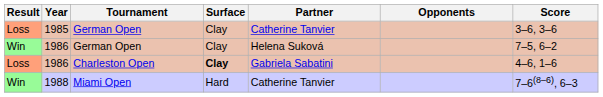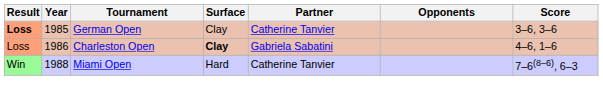 <table class="sortable wikitable">
 <tr>
 <th>Result</th>
 <th>Year</th>
 <th style="width:190px">Tournament</th>
 <th style="width:60px">Surface</th>
 <th style="width:190px">Partner</th>
 <th style="width:190px">Opponents</th>
 <th style="width:120px" class="unsortable">Score</th>
 </tr>
 <tr style="background:#ebc2af;">
-<td style="background:#ffa07a;">Loss</td>
+<td style="background:#ffa07a;"><strong>Loss</strong></td>
 <td>1985</td>
 <td><a href='#'>German Open</a></td>
 <td>Clay</td>
 <td> <a href='#'>Catherine Tanvier</a></td>
 <td></td>
 <td>3–6, 3–6</td>
-</tr>
-<tr style="background:#ebc2af;">
-<td style="background:#98fb98;">Win</td>
-<td>1986</td>
-<td>German Open</td>
-<td>Clay</td>
-<td> Helena Suková</td>
-<td></td>
-<td>7–5, 6–2</td>
 </tr>
 <tr style="background:#ebc2af;">
 <td style="background:#ffa07a;">Loss</td>
 <td>1986</td>
 <td><a href='#'>Charleston Open</a></td>
 <td><strong>Clay</strong></td>
 <td> <a href='#'>Gabriela Sabatini</a></td>
 <td></td>
 <td>4–6, 1–6</td>
 </tr>
 <tr style="background:#ccf;">
 <td style="background:#98fb98;">Win</td>
 <td>1988</td>
 <td><a href='#'>Miami Open</a></td>
 <td>Hard</td>
 <td> Catherine Tanvier</td>
 <td></td>
 <td>7–6<sup>(8–6)</sup>, 6–3</td>
 </tr>
 </table>
